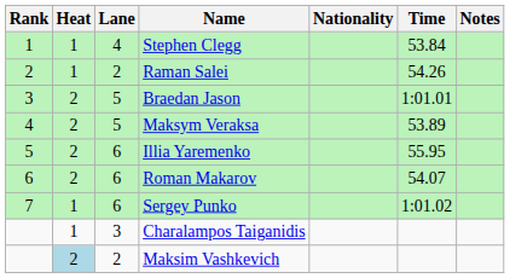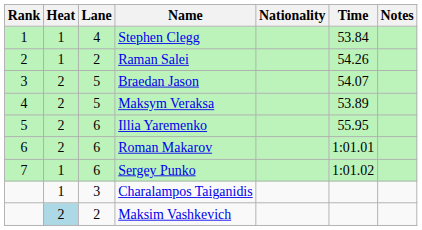 <table class="wikitable sortable" style="text-align:center">
 <tr>
 <th>Rank</th>
 <th>Heat</th>
 <th>Lane</th>
 <th>Name</th>
 <th>Nationality</th>
 <th>Time</th>
 <th>Notes</th>
 </tr>
 <tr bgcolor=bbf3bb>
 <td>1</td>
 <td>1</td>
 <td>4</td>
 <td align=left><a href='#'>Stephen Clegg</a></td>
 <td align=left></td>
 <td>53.84</td>
 <td></td>
 </tr>
 <tr bgcolor=bbf3bb>
 <td>2</td>
 <td>1</td>
 <td>2</td>
 <td align=left><a href='#'>Raman Salei</a></td>
 <td align=left></td>
 <td>54.26</td>
 <td></td>
 </tr>
 <tr bgcolor=bbf3bb>
 <td>3</td>
 <td>2</td>
 <td>5</td>
 <td align=left><a href='#'>Braedan Jason</a></td>
 <td align=left></td>
-<td>1:01.01</td>
+<td>54.07</td>
 <td></td>
 </tr>
 <tr bgcolor=bbf3bb>
 <td>4</td>
 <td>2</td>
 <td>5</td>
 <td align=left><a href='#'>Maksym Veraksa</a></td>
 <td align=left></td>
 <td>53.89</td>
 <td></td>
 </tr>
 <tr bgcolor=bbf3bb>
 <td>5</td>
 <td>2</td>
 <td>6</td>
 <td align=left><a href='#'>Illia Yaremenko</a></td>
 <td align=left></td>
 <td>55.95</td>
 <td></td>
 </tr>
 <tr bgcolor=bbf3bb>
 <td>6</td>
 <td>2</td>
 <td>6</td>
 <td align=left><a href='#'>Roman Makarov</a></td>
 <td align=left></td>
-<td>54.07</td>
+<td>1:01.01</td>
 <td></td>
 </tr>
 <tr bgcolor=bbf3bb>
 <td>7</td>
 <td>1</td>
 <td>6</td>
 <td align=left><a href='#'>Sergey Punko</a></td>
 <td align=left></td>
 <td>1:01.02</td>
 <td></td>
 </tr>
 <tr>
 <td></td>
 <td>1</td>
 <td>3</td>
 <td align=left><a href='#'>Charalampos Taiganidis</a></td>
 <td align=left></td>
 <td data-sort-value=9:99.99></td>
 <td></td>
 </tr>
 <tr>
 <td></td>
 <td style="background: lightblue;">2</td>
 <td>2</td>
 <td align=left><a href='#'>Maksim Vashkevich</a></td>
 <td align=left></td>
 <td data-sort-value=9:99.99></td>
 <td></td>
 </tr>
 </table>
